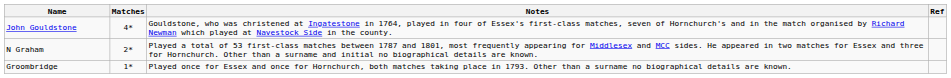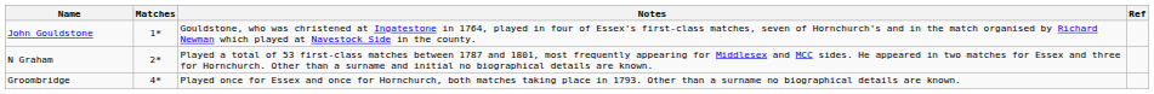 <table class="wikitable">
 <tr>
 <th style="width:170px">Name</th>
 <th>Matches</th>
 <th>Notes</th>
 <th>Ref</th>
 </tr>
 <tr>
 <td><a href='#'>John Gouldstone</a></td>
-<td align=center>4*</td>
+<td align=center>1*</td>
 <td>Gouldstone, who was christened at <a href='#'>Ingatestone</a> in 1764, played in four of Essex's first-class matches, seven of Hornchurch's and in the match organised by <a href='#'>Richard Newman</a> which played at <a href='#'>Navestock Side</a> in the county.</td>
 <td></td>
 </tr>
 <tr>
 <td>N Graham</td>
 <td align=center>2*</td>
 <td>Played a total of 53 first-class matches between 1787 and 1801, most frequently appearing for <a href='#'>Middlesex</a> and <a href='#'>MCC</a> sides. He appeared in two matches for Essex and three for Hornchurch. Other than a surname and initial no biographical details are known.</td>
 <td></td>
 </tr>
 <tr>
 <td>Groombridge</td>
-<td align=center>1*</td>
+<td align=center>4*</td>
 <td>Played once for Essex and once for Hornchurch, both matches taking place in 1793. Other than a surname no biographical details are known.</td>
 <td></td>
 </tr>
 </table>
